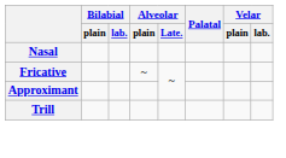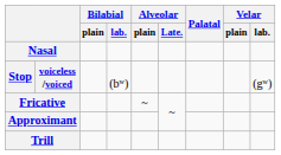 <table class="wikitable" style=text-align:center>
 <tr style="font-size: 90%;">
 <th colspan=2 rowspan=2></th>
 <th colspan=2><a href='#'>Bilabial</a></th>
 <th colspan=2><a href='#'>Alveolar</a></th>
 <th rowspan=2><a href='#'>Palatal</a></th>
 <th colspan=2><a href='#'>Velar</a></th>
 </tr>
 <tr>
 <th><small>plain</small></th>
 <th><small><a href='#'>lab.</a></small></th>
 <th><small>plain</small></th>
 <th><small><a href='#'>Late.</a></small></th>
 <th><small>plain</small></th>
 <th><small>lab.</small></th>
 </tr>
 <tr>
 <th colspan=2><a href='#'>Nasal</a></th>
 <td></td>
 <td></td>
 <td></td>
 <td></td>
 <td></td>
 <td></td>
 <td></td>
+</tr>
+<tr>
+<th><a href='#'>Stop</a></th>
+<th><small> <a href='#'>voiceless</a><br>/<a href='#'>voiced</a></small></th>
+<td><br></td>
+<td><br>(bʷ)</td>
+<td><br></td>
+<td></td>
+<td></td>
+<td><br></td>
+<td><br>(gʷ)</td>
 </tr>
 <tr>
 <th colspan=2><a href='#'>Fricative</a></th>
 <td></td>
 <td></td>
 <td>~</td>
 <td rowspan=2>~<br></td>
 <td></td>
 <td></td>
 <td></td>
 </tr>
 <tr>
 <th colspan=2><a href='#'>Approximant</a></th>
 <td></td>
 <td></td>
 <td></td>
 <td></td>
 <td></td>
 <td></td>
 </tr>
 <tr>
 <th colspan=2><a href='#'>Trill</a></th>
 <td></td>
 <td></td>
 <td></td>
 <td></td>
 <td></td>
 <td></td>
 <td></td>
 </tr>
 </table>
